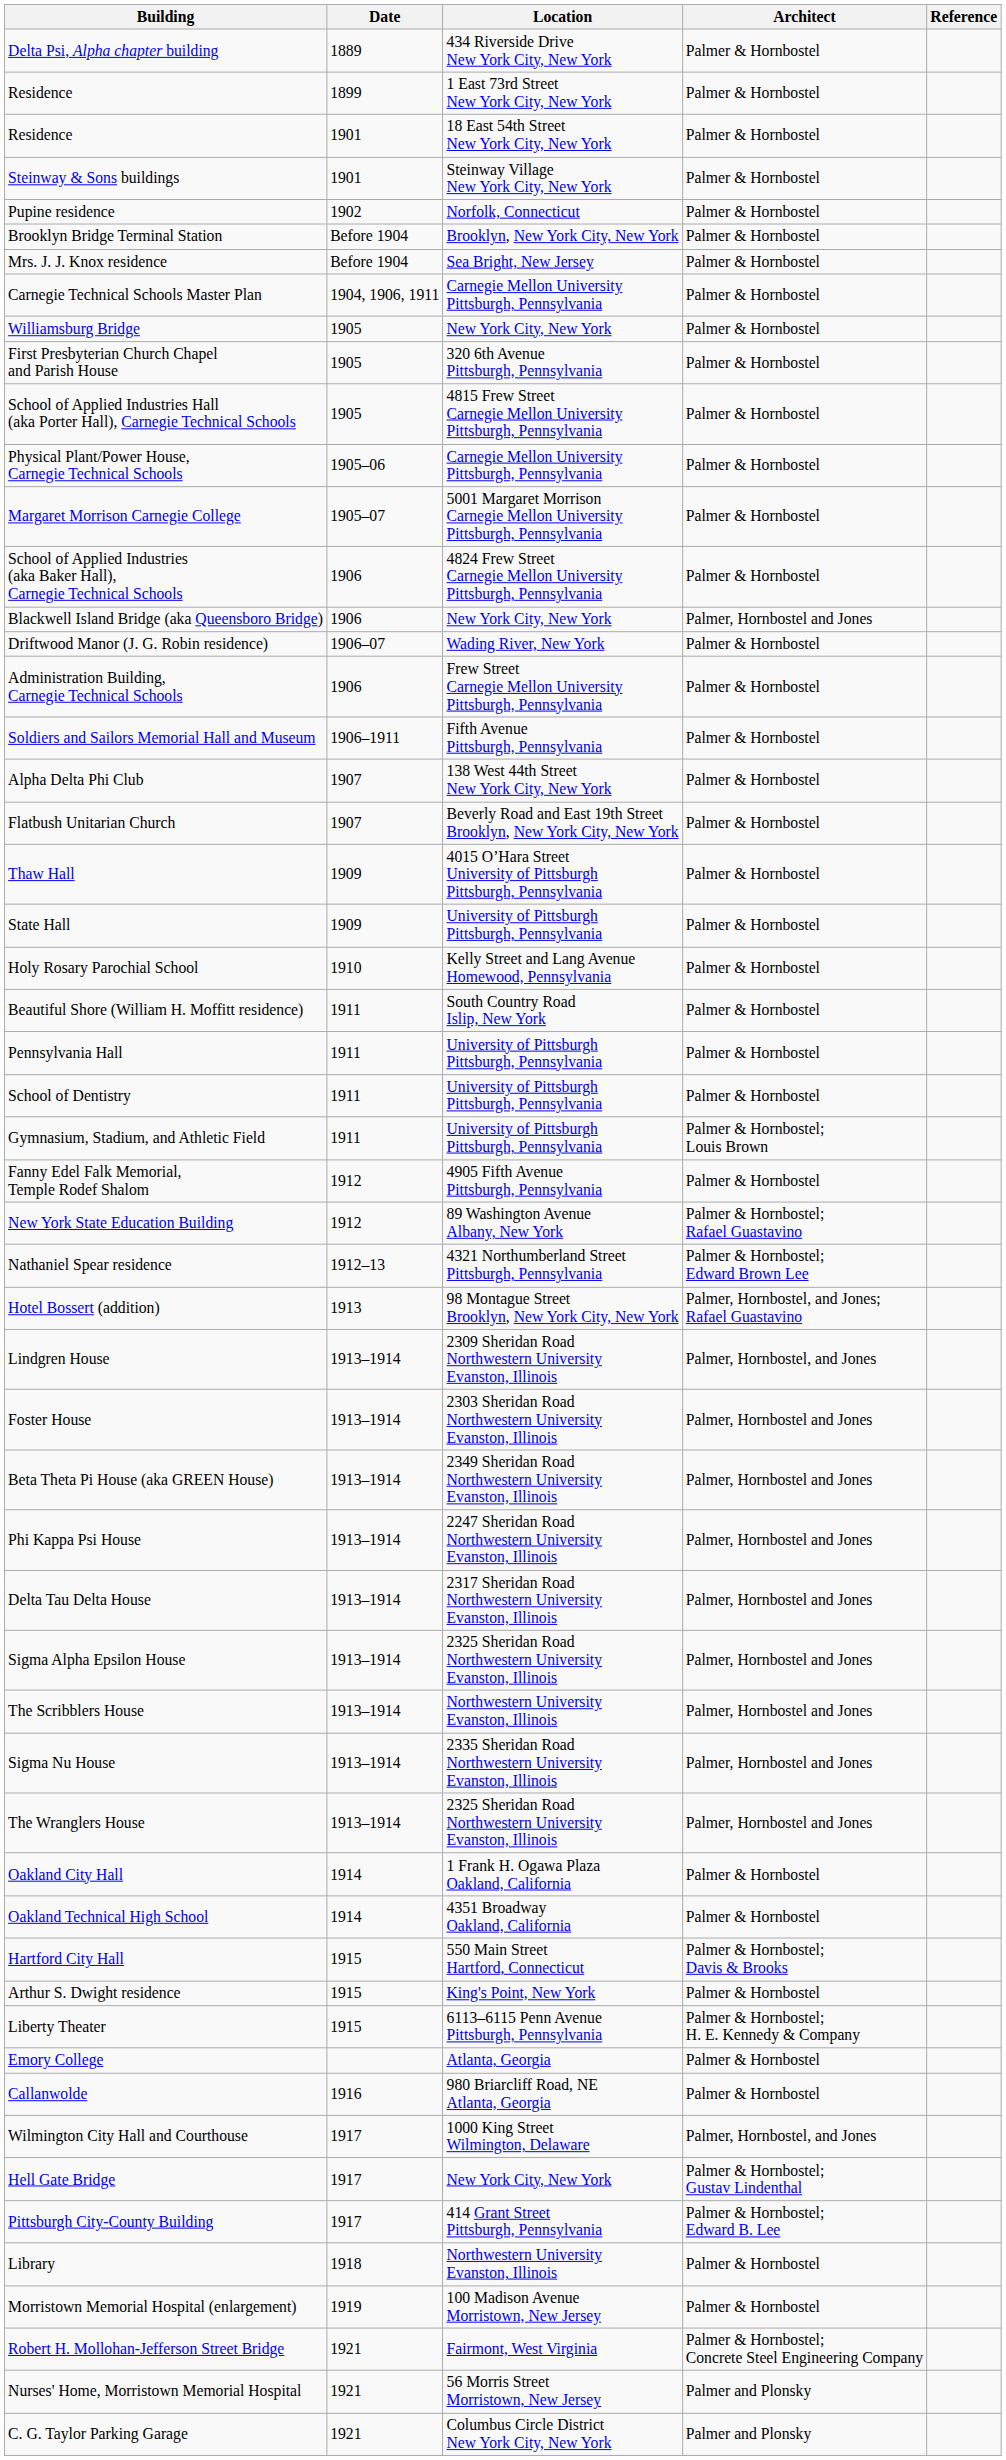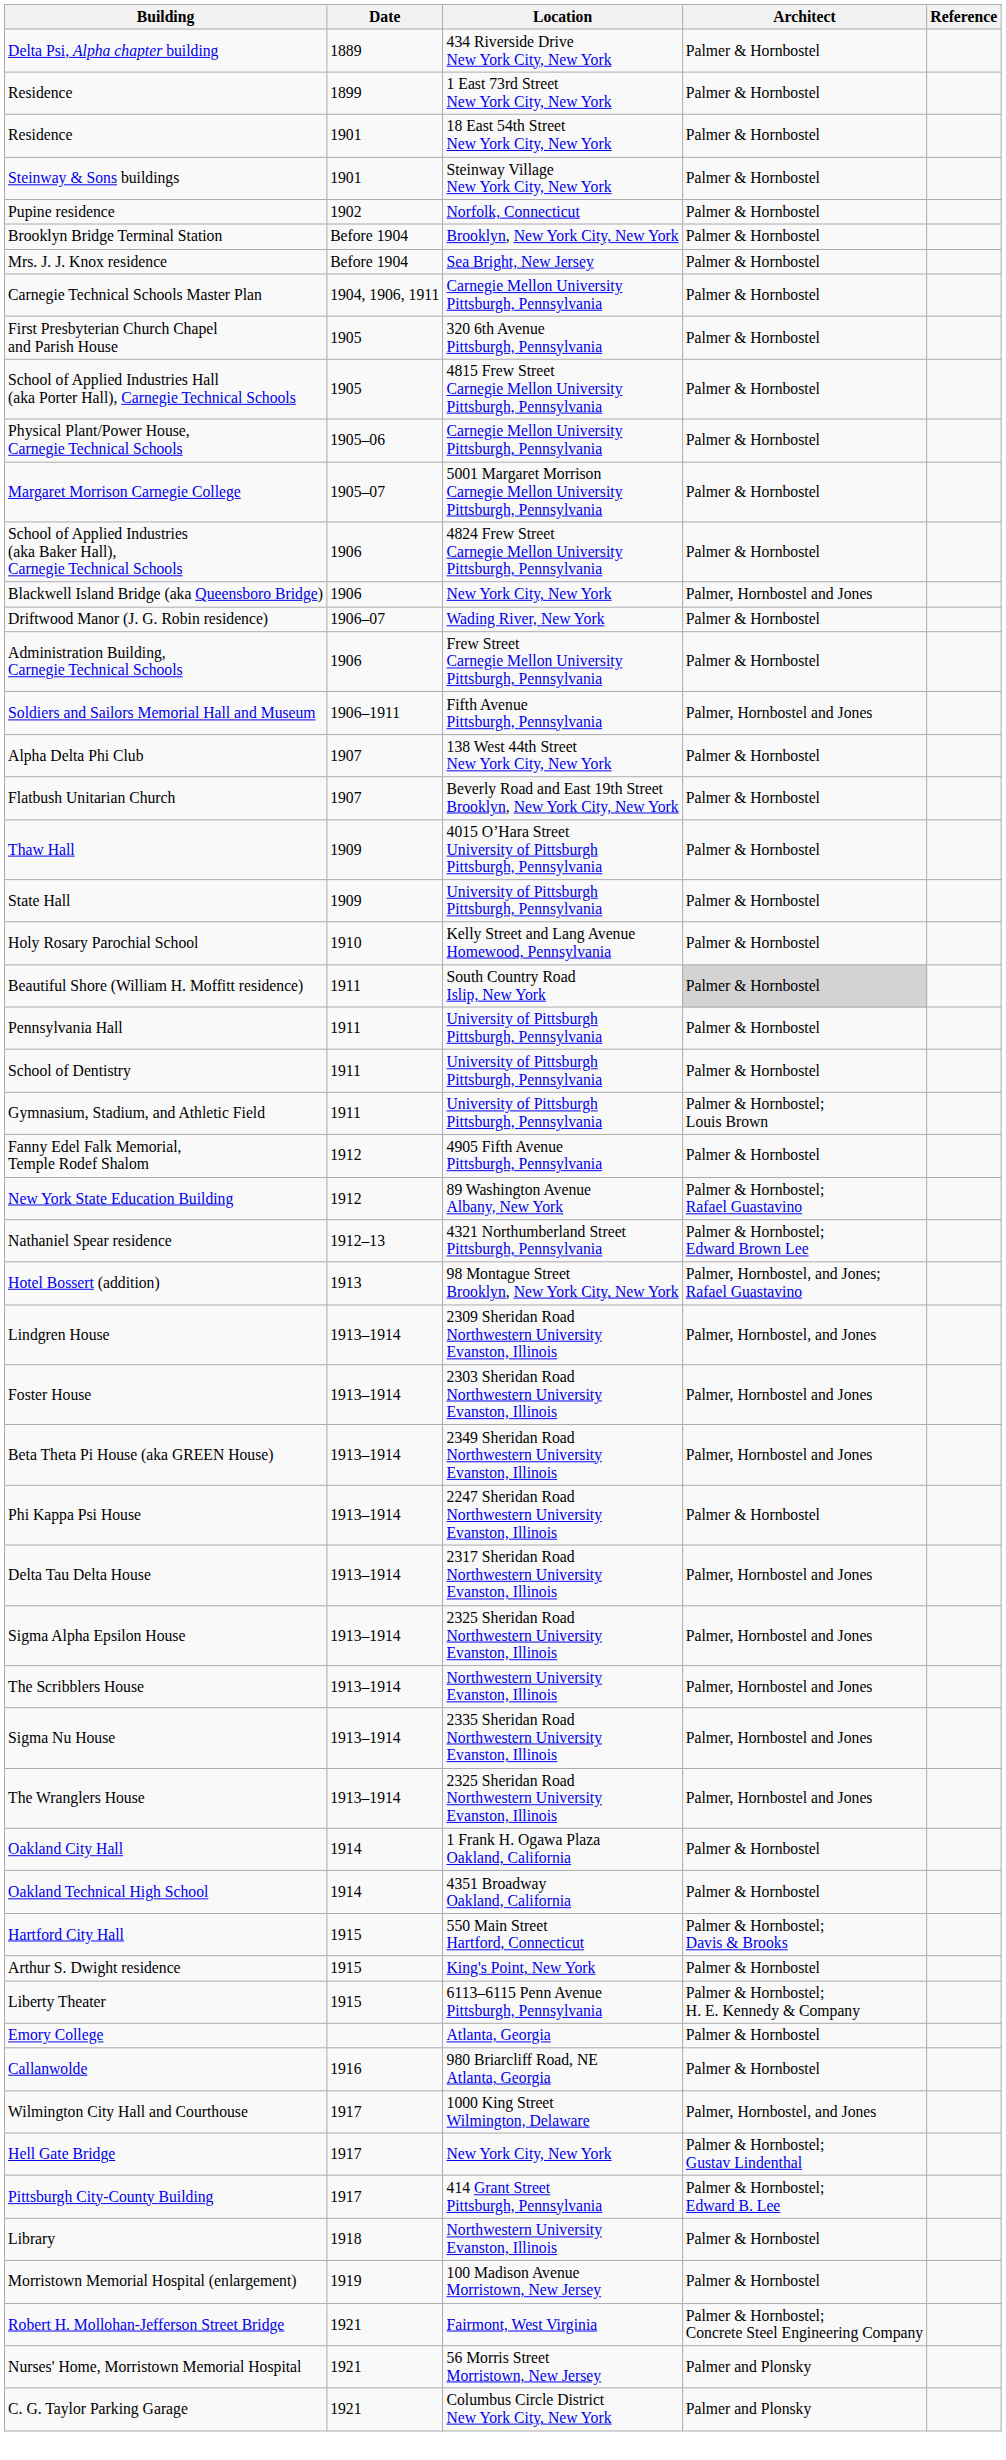 <table class="sortable wikitable">
 <tr>
 <th>Building</th>
 <th>Date</th>
 <th>Location</th>
 <th>Architect</th>
 <th>Reference</th>
 </tr>
 <tr>
 <td><a href='#'>Delta Psi, <em>Alpha chapter</em> building</a></td>
 <td>1889</td>
 <td>434 Riverside Drive<br><a href='#'>New York City, New York</a></td>
 <td>Palmer & Hornbostel</td>
 <td></td>
 </tr>
 <tr>
 <td>Residence</td>
 <td>1899</td>
 <td>1 East 73rd Street<br><a href='#'>New York City, New York</a></td>
 <td>Palmer & Hornbostel</td>
 <td></td>
 </tr>
 <tr>
 <td>Residence</td>
 <td>1901</td>
 <td>18 East 54th Street<br><a href='#'>New York City, New York</a></td>
 <td>Palmer & Hornbostel</td>
 <td></td>
 </tr>
 <tr>
 <td><a href='#'>Steinway & Sons</a> buildings</td>
 <td>1901</td>
 <td>Steinway Village<br><a href='#'>New York City, New York</a></td>
 <td>Palmer & Hornbostel</td>
 <td></td>
 </tr>
 <tr>
 <td>Pupine residence</td>
 <td>1902</td>
 <td><a href='#'>Norfolk, Connecticut</a></td>
 <td>Palmer & Hornbostel</td>
 <td></td>
 </tr>
 <tr>
 <td>Brooklyn Bridge Terminal Station</td>
 <td>Before 1904</td>
 <td><a href='#'>Brooklyn</a>, <a href='#'>New York City, New York</a></td>
 <td>Palmer & Hornbostel</td>
 <td></td>
 </tr>
 <tr>
 <td>Mrs. J. J. Knox residence</td>
 <td>Before 1904</td>
 <td><a href='#'>Sea Bright, New Jersey</a></td>
 <td>Palmer & Hornbostel</td>
 <td></td>
 </tr>
 <tr>
 <td>Carnegie Technical Schools Master Plan</td>
 <td>1904, 1906, 1911</td>
 <td><a href='#'>Carnegie Mellon University</a><br><a href='#'>Pittsburgh, Pennsylvania</a></td>
 <td>Palmer & Hornbostel</td>
 <td></td>
 </tr>
 <tr>
-<td><a href='#'>Williamsburg Bridge</a></td>
-<td>1905</td>
-<td><a href='#'>New York City, New York</a></td>
-<td>Palmer & Hornbostel</td>
-<td></td>
-</tr>
-<tr>
 <td>First Presbyterian Church Chapel<br>and Parish House</td>
 <td>1905</td>
 <td>320 6th Avenue<br><a href='#'>Pittsburgh, Pennsylvania</a></td>
 <td>Palmer & Hornbostel</td>
 <td></td>
 </tr>
 <tr>
 <td>School of Applied Industries Hall<br>(aka Porter Hall), <a href='#'>Carnegie Technical Schools</a></td>
 <td>1905</td>
 <td>4815 Frew Street<br><a href='#'>Carnegie Mellon University</a><br><a href='#'>Pittsburgh, Pennsylvania</a></td>
 <td>Palmer & Hornbostel</td>
 <td></td>
 </tr>
 <tr>
 <td>Physical Plant/Power House,<br><a href='#'>Carnegie Technical Schools</a></td>
 <td>1905–06</td>
 <td><a href='#'>Carnegie Mellon University</a><br><a href='#'>Pittsburgh, Pennsylvania</a></td>
 <td>Palmer & Hornbostel</td>
 <td></td>
 </tr>
 <tr>
 <td><a href='#'>Margaret Morrison Carnegie College</a></td>
 <td>1905–07</td>
 <td>5001 Margaret Morrison<br><a href='#'>Carnegie Mellon University</a><br><a href='#'>Pittsburgh, Pennsylvania</a></td>
 <td>Palmer & Hornbostel</td>
 <td></td>
 </tr>
 <tr>
 <td>School of Applied Industries<br>(aka Baker Hall),<br><a href='#'>Carnegie Technical Schools</a></td>
 <td>1906</td>
 <td>4824 Frew Street<br><a href='#'>Carnegie Mellon University</a><br><a href='#'>Pittsburgh, Pennsylvania</a></td>
 <td>Palmer & Hornbostel</td>
 <td></td>
 </tr>
 <tr>
 <td>Blackwell Island Bridge (aka <a href='#'>Queensboro Bridge</a>)</td>
 <td>1906</td>
 <td><a href='#'>New York City, New York</a></td>
 <td>Palmer, Hornbostel and Jones</td>
 <td></td>
 </tr>
 <tr>
 <td>Driftwood Manor (J. G. Robin residence)</td>
 <td>1906–07</td>
 <td><a href='#'>Wading River, New York</a></td>
 <td>Palmer & Hornbostel</td>
 <td></td>
 </tr>
 <tr>
 <td>Administration Building,<br><a href='#'>Carnegie Technical Schools</a></td>
 <td>1906</td>
 <td>Frew Street<br><a href='#'>Carnegie Mellon University</a><br><a href='#'>Pittsburgh, Pennsylvania</a></td>
 <td>Palmer & Hornbostel</td>
 <td></td>
 </tr>
 <tr>
 <td><a href='#'>Soldiers and Sailors Memorial Hall and Museum</a></td>
 <td>1906–1911</td>
 <td>Fifth Avenue<br><a href='#'>Pittsburgh, Pennsylvania</a></td>
-<td>Palmer & Hornbostel</td>
+<td>Palmer, Hornbostel and Jones</td>
 <td></td>
 </tr>
 <tr>
 <td>Alpha Delta Phi Club</td>
 <td>1907</td>
 <td>138 West 44th Street<br><a href='#'>New York City, New York</a></td>
 <td>Palmer & Hornbostel</td>
 <td></td>
 </tr>
 <tr>
 <td>Flatbush Unitarian Church</td>
 <td>1907</td>
 <td>Beverly Road and East 19th Street<br><a href='#'>Brooklyn</a>, <a href='#'>New York City, New York</a></td>
 <td>Palmer & Hornbostel</td>
 <td></td>
 </tr>
 <tr>
 <td><a href='#'>Thaw Hall</a></td>
 <td>1909</td>
 <td>4015 O’Hara Street<br><a href='#'>University of Pittsburgh</a><br><a href='#'>Pittsburgh, Pennsylvania</a></td>
 <td>Palmer & Hornbostel</td>
 <td></td>
 </tr>
 <tr>
 <td>State Hall</td>
 <td>1909</td>
 <td><a href='#'>University of Pittsburgh</a><br><a href='#'>Pittsburgh, Pennsylvania</a></td>
 <td>Palmer & Hornbostel</td>
 <td></td>
 </tr>
 <tr>
 <td>Holy Rosary Parochial School</td>
 <td>1910</td>
 <td>Kelly Street and Lang Avenue<br><a href='#'>Homewood, Pennsylvania</a></td>
 <td>Palmer & Hornbostel</td>
 <td></td>
 </tr>
 <tr>
 <td>Beautiful Shore (William H. Moffitt residence)</td>
 <td>1911</td>
 <td>South Country Road<br><a href='#'>Islip, New York</a></td>
-<td>Palmer & Hornbostel</td>
+<td style="background: lightgrey;">Palmer & Hornbostel</td>
 <td></td>
 </tr>
 <tr>
 <td>Pennsylvania Hall</td>
 <td>1911</td>
 <td><a href='#'>University of Pittsburgh</a><br><a href='#'>Pittsburgh, Pennsylvania</a></td>
 <td>Palmer & Hornbostel</td>
 <td></td>
 </tr>
 <tr>
 <td>School of Dentistry</td>
 <td>1911</td>
 <td><a href='#'>University of Pittsburgh</a><br><a href='#'>Pittsburgh, Pennsylvania</a></td>
 <td>Palmer & Hornbostel</td>
 <td></td>
 </tr>
 <tr>
 <td>Gymnasium, Stadium, and Athletic Field</td>
 <td>1911</td>
 <td><a href='#'>University of Pittsburgh</a><br><a href='#'>Pittsburgh, Pennsylvania</a></td>
 <td>Palmer & Hornbostel;<br>Louis Brown</td>
 <td></td>
 </tr>
 <tr>
 <td>Fanny Edel Falk Memorial,<br>Temple Rodef Shalom</td>
 <td>1912</td>
 <td>4905 Fifth Avenue<br><a href='#'>Pittsburgh, Pennsylvania</a></td>
 <td>Palmer & Hornbostel</td>
 <td></td>
 </tr>
 <tr>
 <td><a href='#'>New York State Education Building</a></td>
 <td>1912</td>
 <td>89 Washington Avenue<br><a href='#'>Albany, New York</a></td>
 <td>Palmer & Hornbostel;<br><a href='#'>Rafael Guastavino</a></td>
 <td></td>
 </tr>
 <tr>
 <td>Nathaniel Spear residence</td>
 <td>1912–13</td>
 <td>4321 Northumberland Street<br><a href='#'>Pittsburgh, Pennsylvania</a></td>
 <td>Palmer & Hornbostel;<br><a href='#'>Edward Brown Lee</a></td>
 <td></td>
 </tr>
 <tr>
 <td><a href='#'>Hotel Bossert</a> (addition)</td>
 <td>1913</td>
 <td>98 Montague Street<br><a href='#'>Brooklyn</a>, <a href='#'>New York City, New York</a></td>
 <td>Palmer, Hornbostel, and Jones;<br><a href='#'>Rafael Guastavino</a></td>
 <td></td>
 </tr>
 <tr>
 <td>Lindgren House</td>
 <td>1913–1914</td>
 <td>2309 Sheridan Road<br><a href='#'>Northwestern University</a><br><a href='#'>Evanston, Illinois</a></td>
 <td>Palmer, Hornbostel, and Jones</td>
 <td></td>
 </tr>
 <tr>
 <td>Foster House</td>
 <td>1913–1914</td>
 <td>2303 Sheridan Road<br><a href='#'>Northwestern University</a><br><a href='#'>Evanston, Illinois</a></td>
 <td>Palmer, Hornbostel and Jones</td>
 <td></td>
 </tr>
 <tr>
 <td>Beta Theta Pi House (aka GREEN House)</td>
 <td>1913–1914</td>
 <td>2349 Sheridan Road<br><a href='#'>Northwestern University</a><br><a href='#'>Evanston, Illinois</a></td>
 <td>Palmer, Hornbostel and Jones</td>
 <td></td>
 </tr>
 <tr>
 <td>Phi Kappa Psi House</td>
 <td>1913–1914</td>
 <td>2247 Sheridan Road<br><a href='#'>Northwestern University</a><br><a href='#'>Evanston, Illinois</a></td>
-<td>Palmer, Hornbostel and Jones</td>
+<td>Palmer & Hornbostel</td>
 <td></td>
 </tr>
 <tr>
 <td>Delta Tau Delta House</td>
 <td>1913–1914</td>
 <td>2317 Sheridan Road<br><a href='#'>Northwestern University</a><br><a href='#'>Evanston, Illinois</a></td>
 <td>Palmer, Hornbostel and Jones</td>
 <td></td>
 </tr>
 <tr>
 <td>Sigma Alpha Epsilon House</td>
 <td>1913–1914</td>
 <td>2325 Sheridan Road<br><a href='#'>Northwestern University</a><br><a href='#'>Evanston, Illinois</a></td>
 <td>Palmer, Hornbostel and Jones</td>
 <td></td>
 </tr>
 <tr>
 <td>The Scribblers House</td>
 <td>1913–1914</td>
 <td><a href='#'>Northwestern University</a><br><a href='#'>Evanston, Illinois</a></td>
 <td>Palmer, Hornbostel and Jones</td>
 <td></td>
 </tr>
 <tr>
 <td>Sigma Nu House</td>
 <td>1913–1914</td>
 <td>2335 Sheridan Road<br><a href='#'>Northwestern University</a><br><a href='#'>Evanston, Illinois</a></td>
 <td>Palmer, Hornbostel and Jones</td>
 <td></td>
 </tr>
 <tr>
 <td>The Wranglers House</td>
 <td>1913–1914</td>
 <td>2325 Sheridan Road<br><a href='#'>Northwestern University</a><br><a href='#'>Evanston, Illinois</a></td>
 <td>Palmer, Hornbostel and Jones</td>
 <td></td>
 </tr>
 <tr>
 <td><a href='#'>Oakland City Hall</a></td>
 <td>1914</td>
 <td>1 Frank H. Ogawa Plaza<br><a href='#'>Oakland, California</a></td>
 <td>Palmer & Hornbostel</td>
 <td></td>
 </tr>
 <tr>
 <td><a href='#'>Oakland Technical High School</a></td>
 <td>1914</td>
 <td>4351 Broadway<br><a href='#'>Oakland, California</a></td>
 <td>Palmer & Hornbostel</td>
 <td></td>
 </tr>
 <tr>
 <td><a href='#'>Hartford City Hall</a></td>
 <td>1915</td>
 <td>550 Main Street<br><a href='#'>Hartford, Connecticut</a></td>
 <td>Palmer & Hornbostel;<br><a href='#'>Davis & Brooks</a></td>
 <td></td>
 </tr>
 <tr>
 <td>Arthur S. Dwight residence</td>
 <td>1915</td>
 <td><a href='#'>King's Point, New York</a></td>
 <td>Palmer & Hornbostel</td>
 <td></td>
 </tr>
 <tr>
 <td>Liberty Theater</td>
 <td>1915</td>
 <td>6113–6115 Penn Avenue<br><a href='#'>Pittsburgh, Pennsylvania</a></td>
 <td>Palmer & Hornbostel;<br>H. E. Kennedy & Company</td>
 <td></td>
 </tr>
 <tr>
 <td><a href='#'>Emory College</a></td>
 <td></td>
 <td><a href='#'>Atlanta, Georgia</a></td>
 <td>Palmer & Hornbostel</td>
 <td></td>
 </tr>
 <tr>
 <td><a href='#'>Callanwolde</a></td>
 <td>1916</td>
 <td>980 Briarcliff Road, NE<br><a href='#'>Atlanta, Georgia</a></td>
 <td>Palmer & Hornbostel</td>
 <td></td>
 </tr>
 <tr>
 <td>Wilmington City Hall and Courthouse</td>
 <td>1917</td>
 <td>1000 King Street<br><a href='#'>Wilmington, Delaware</a></td>
 <td>Palmer, Hornbostel, and Jones</td>
 <td></td>
 </tr>
 <tr>
 <td><a href='#'>Hell Gate Bridge</a></td>
 <td>1917</td>
 <td><a href='#'>New York City, New York</a></td>
 <td>Palmer & Hornbostel;<br><a href='#'>Gustav Lindenthal</a></td>
 <td></td>
 </tr>
 <tr>
 <td><a href='#'>Pittsburgh City-County Building</a></td>
 <td>1917</td>
 <td>414 <a href='#'>Grant Street</a><br><a href='#'>Pittsburgh, Pennsylvania</a></td>
 <td>Palmer & Hornbostel;<br><a href='#'>Edward B. Lee</a></td>
 <td></td>
 </tr>
 <tr>
 <td>Library</td>
 <td>1918</td>
 <td><a href='#'>Northwestern University</a><br><a href='#'>Evanston, Illinois</a></td>
 <td>Palmer & Hornbostel</td>
 <td></td>
 </tr>
 <tr>
 <td>Morristown Memorial Hospital (enlargement)</td>
 <td>1919</td>
 <td>100 Madison Avenue<br><a href='#'>Morristown, New Jersey</a></td>
 <td>Palmer & Hornbostel</td>
 <td></td>
 </tr>
 <tr>
 <td><a href='#'>Robert H. Mollohan-Jefferson Street Bridge</a></td>
 <td>1921</td>
 <td><a href='#'>Fairmont, West Virginia</a></td>
 <td>Palmer & Hornbostel;<br>Concrete Steel Engineering Company</td>
 <td></td>
 </tr>
 <tr>
 <td>Nurses' Home, Morristown Memorial Hospital</td>
 <td>1921</td>
 <td>56 Morris Street<br><a href='#'>Morristown, New Jersey</a></td>
 <td>Palmer and Plonsky</td>
 <td></td>
 </tr>
 <tr>
 <td>C. G. Taylor Parking Garage</td>
 <td>1921</td>
 <td>Columbus Circle District<br><a href='#'>New York City, New York</a></td>
 <td>Palmer and Plonsky</td>
 <td></td>
 </tr>
 </table>
